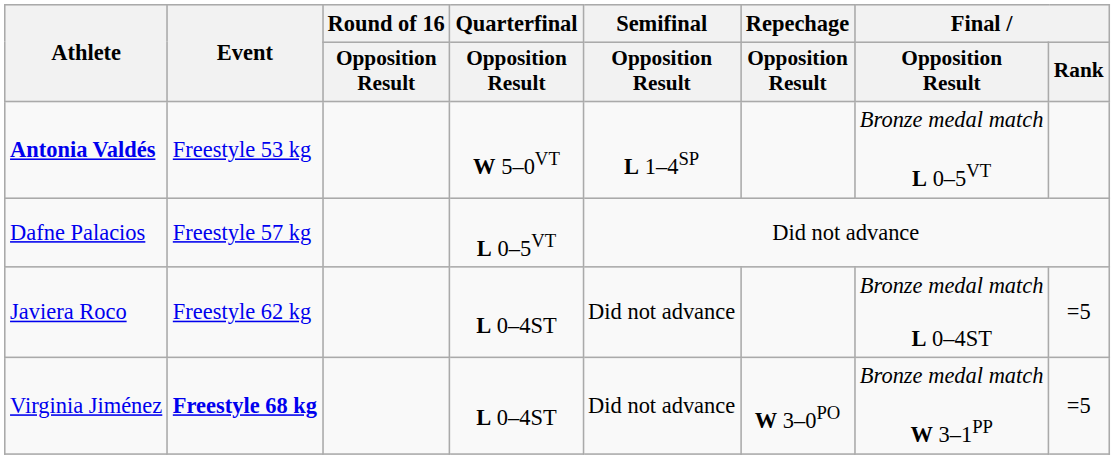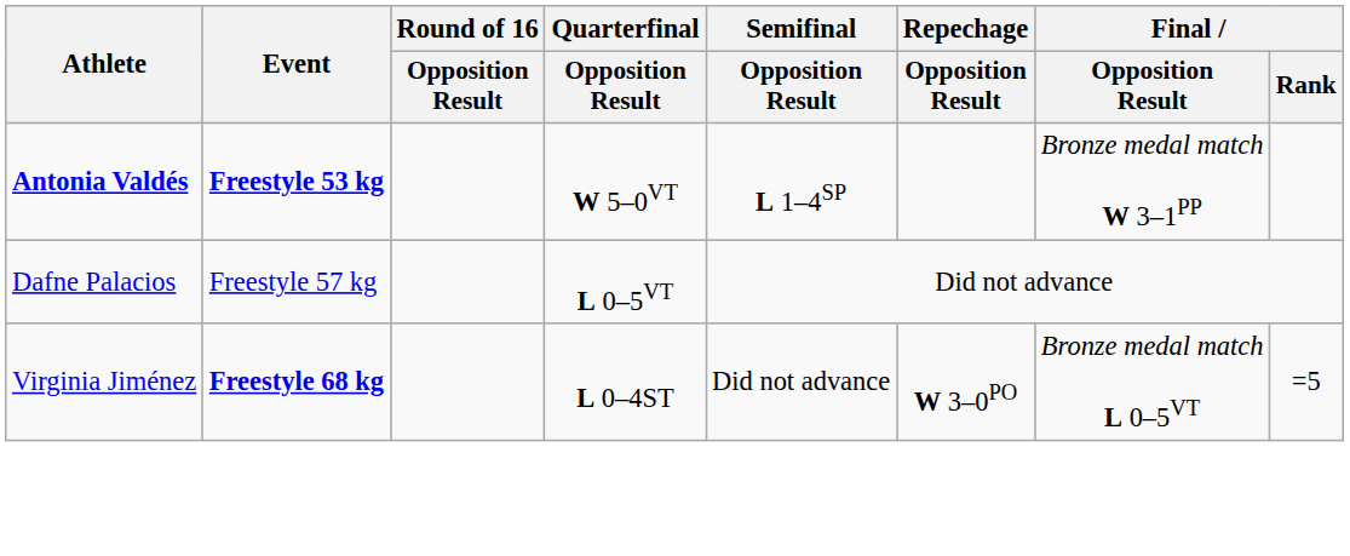 <table class=wikitable style=font-size:90%;text-align:center>
 <tr>
 <th rowspan=2>Athlete</th>
 <th rowspan=2>Event</th>
 <th>Round of 16</th>
 <th>Quarterfinal</th>
 <th>Semifinal</th>
 <th>Repechage</th>
 <th colspan=2>Final / </th>
 </tr>
 <tr style=font-size:95%>
 <th>Opposition<br>Result</th>
 <th>Opposition<br>Result</th>
 <th>Opposition<br>Result</th>
 <th>Opposition<br>Result</th>
 <th>Opposition<br>Result</th>
 <th>Rank</th>
 </tr>
 <tr>
 <td style="text-align:left"><strong><a href='#'>Antonia Valdés</a></strong></td>
-<td style="text-align:left"><a href='#'>Freestyle 53 kg</a></td>
+<td style="text-align:left"><strong><a href='#'>Freestyle 53 kg</a></strong></td>
 <td></td>
 <td><br><strong>W</strong> 5–0<sup>VT</sup></td>
 <td><br><strong>L</strong> 1–4<sup>SP</sup></td>
 <td></td>
-<td><em>Bronze medal match</em><br><br><strong>L</strong> 0–5<sup>VT</sup></td>
+<td><em>Bronze medal match</em><br><br><strong>W</strong> 3–1<sup>PP</sup></td>
 <td></td>
 </tr>
 <tr>
 <td style="text-align:left"><a href='#'>Dafne Palacios</a></td>
 <td style="text-align:left"><a href='#'>Freestyle 57 kg</a></td>
 <td></td>
 <td><br><strong>L</strong> 0–5<sup>VT</sup></td>
 <td colspan="4">Did not advance</td>
 </tr>
 <tr>
-<td style="text-align:left"><a href='#'>Javiera Roco</a></td>
-<td style="text-align:left"><a href='#'>Freestyle 62 kg</a></td>
-<td></td>
-<td><br><strong>L</strong> 0–4ST</td>
-<td>Did not advance</td>
-<td></td>
-<td><em>Bronze medal match</em><br><br><strong>L</strong> 0–4ST</td>
-<td>=5</td>
-</tr>
-<tr>
 <td style="text-align:left"><a href='#'>Virginia Jiménez</a></td>
 <td style="text-align:left"><strong><a href='#'>Freestyle 68 kg</a></strong></td>
 <td></td>
 <td><br><strong>L</strong> 0–4ST</td>
 <td>Did not advance</td>
 <td><br><strong>W</strong> 3–0<sup>PO</sup></td>
-<td><em>Bronze medal match</em><br><br><strong>W</strong> 3–1<sup>PP</sup></td>
+<td><em>Bronze medal match</em><br><br><strong>L</strong> 0–5<sup>VT</sup></td>
 <td>=5</td>
 </tr>
 </table>
